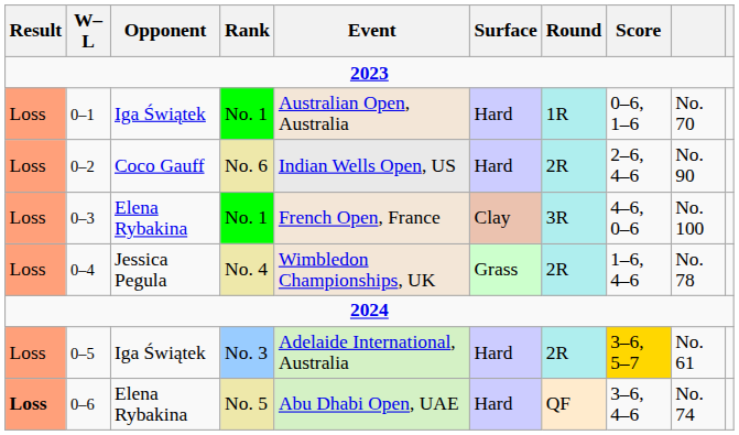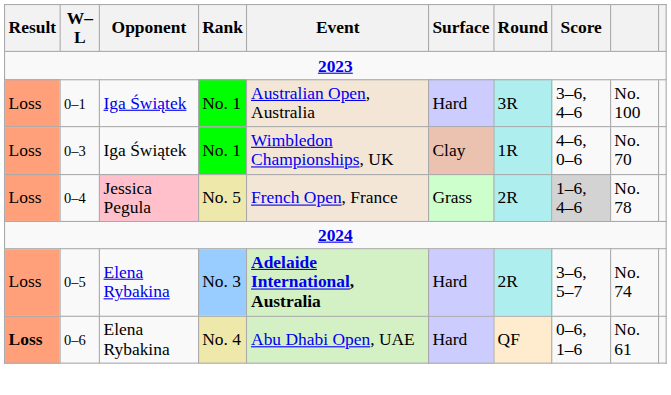 <table class="wikitable sortable">
 <tr>
 <th>Result</th>
 <th class=unsortable>W–L</th>
 <th>Opponent</th>
 <th>Rank</th>
 <th>Event</th>
 <th>Surface</th>
 <th>Round</th>
 <th class=unsortable>Score</th>
 <th></th>
 <th></th>
 </tr>
 <tr>
 <td colspan="10" style="text-align:center"><strong><a href='#'>2023</a></strong></td>
 </tr>
 <tr>
 <td bgcolor="ffa07a">Loss</td>
 <td><small>0–1</small></td>
 <td> <a href='#'>Iga Świątek</a></td>
 <td bgcolor="lime">No. 1</td>
 <td bgcolor="f3e6d7"><a href='#'>Australian Open</a>, Australia</td>
 <td bgcolor="#ccf">Hard</td>
+<td bgcolor="afeeee">3R</td>
+<td>3–6, 4–6</td>
+<td>No. 100</td>
+<td></td>
+</tr>
+<tr>
+<td bgcolor="ffa07a">Loss</td>
+<td><small>0–3</small></td>
+<td> Iga Świątek</td>
+<td bgcolor="lime">No. 1</td>
+<td bgcolor="f3e6d7"><a href='#'>Wimbledon Championships</a>, UK</td>
+<td bgcolor="ebc2af">Clay</td>
 <td bgcolor="afeeee">1R</td>
-<td>0–6, 1–6</td>
+<td>4–6, 0–6</td>
 <td>No. 70</td>
 <td></td>
 </tr>
 <tr>
 <td bgcolor="ffa07a">Loss</td>
-<td><small>0–2</small></td>
-<td> <a href='#'>Coco Gauff</a></td>
-<td bgcolor="eee8aa">No. 6</td>
-<td bgcolor=e9e9e9><a href='#'>Indian Wells Open</a>, US</td>
-<td bgcolor="#ccf">Hard</td>
-<td bgcolor="afeeee">2R</td>
-<td>2–6, 4–6</td>
-<td>No. 90</td>
-<td></td>
-</tr>
-<tr>
-<td bgcolor="ffa07a">Loss</td>
-<td><small>0–3</small></td>
-<td> <a href='#'>Elena Rybakina</a></td>
-<td bgcolor="lime">No. 1</td>
+<td><small>0–4</small></td>
+<td style="background: pink;"> Jessica Pegula</td>
+<td bgcolor="eee8aa">No. 5</td>
 <td bgcolor="f3e6d7"><a href='#'>French Open</a>, France</td>
-<td bgcolor="ebc2af">Clay</td>
-<td bgcolor="afeeee">3R</td>
-<td>4–6, 0–6</td>
-<td>No. 100</td>
-<td></td>
-</tr>
-<tr>
-<td bgcolor="ffa07a">Loss</td>
-<td><small>0–4</small></td>
-<td> Jessica Pegula</td>
-<td bgcolor="eee8aa">No. 4</td>
-<td bgcolor="f3e6d7"><a href='#'>Wimbledon Championships</a>, UK</td>
 <td bgcolor="#cfc">Grass</td>
 <td bgcolor="afeeee">2R</td>
-<td>1–6, 4–6</td>
+<td style="background: lightgrey;">1–6, 4–6</td>
 <td>No. 78</td>
 <td></td>
 </tr>
 <tr>
 <td colspan="10" style="text-align:center"><strong><a href='#'>2024</a></strong></td>
 </tr>
 <tr>
 <td bgcolor="ffa07a">Loss</td>
 <td><small>0–5</small></td>
-<td> Iga Świątek</td>
+<td> <a href='#'>Elena Rybakina</a></td>
 <td bgcolor="#9cf">No. 3</td>
-<td bgcolor="d4f1c5"><a href='#'>Adelaide International</a>, Australia</td>
+<td bgcolor="d4f1c5"><strong><a href='#'>Adelaide International</a>, Australia</strong></td>
 <td bgcolor="#ccf">Hard</td>
 <td bgcolor="afeeee">2R</td>
-<td style="background: gold;">3–6, 5–7</td>
-<td>No. 61</td>
+<td>3–6, 5–7</td>
+<td>No. 74</td>
 <td></td>
 </tr>
 <tr>
 <td bgcolor="ffa07a"><strong>Loss</strong></td>
 <td><small>0–6</small></td>
 <td> Elena Rybakina</td>
-<td bgcolor="eee8aa">No. 5</td>
+<td bgcolor="eee8aa">No. 4</td>
 <td bgcolor=d4f1c5><a href='#'>Abu Dhabi Open</a>, UAE</td>
 <td bgcolor="#ccf">Hard</td>
 <td bgcolor="ffebcd">QF</td>
-<td>3–6, 4–6</td>
-<td>No. 74</td>
+<td>0–6, 1–6</td>
+<td>No. 61</td>
 <td></td>
 </tr>
 </table>
